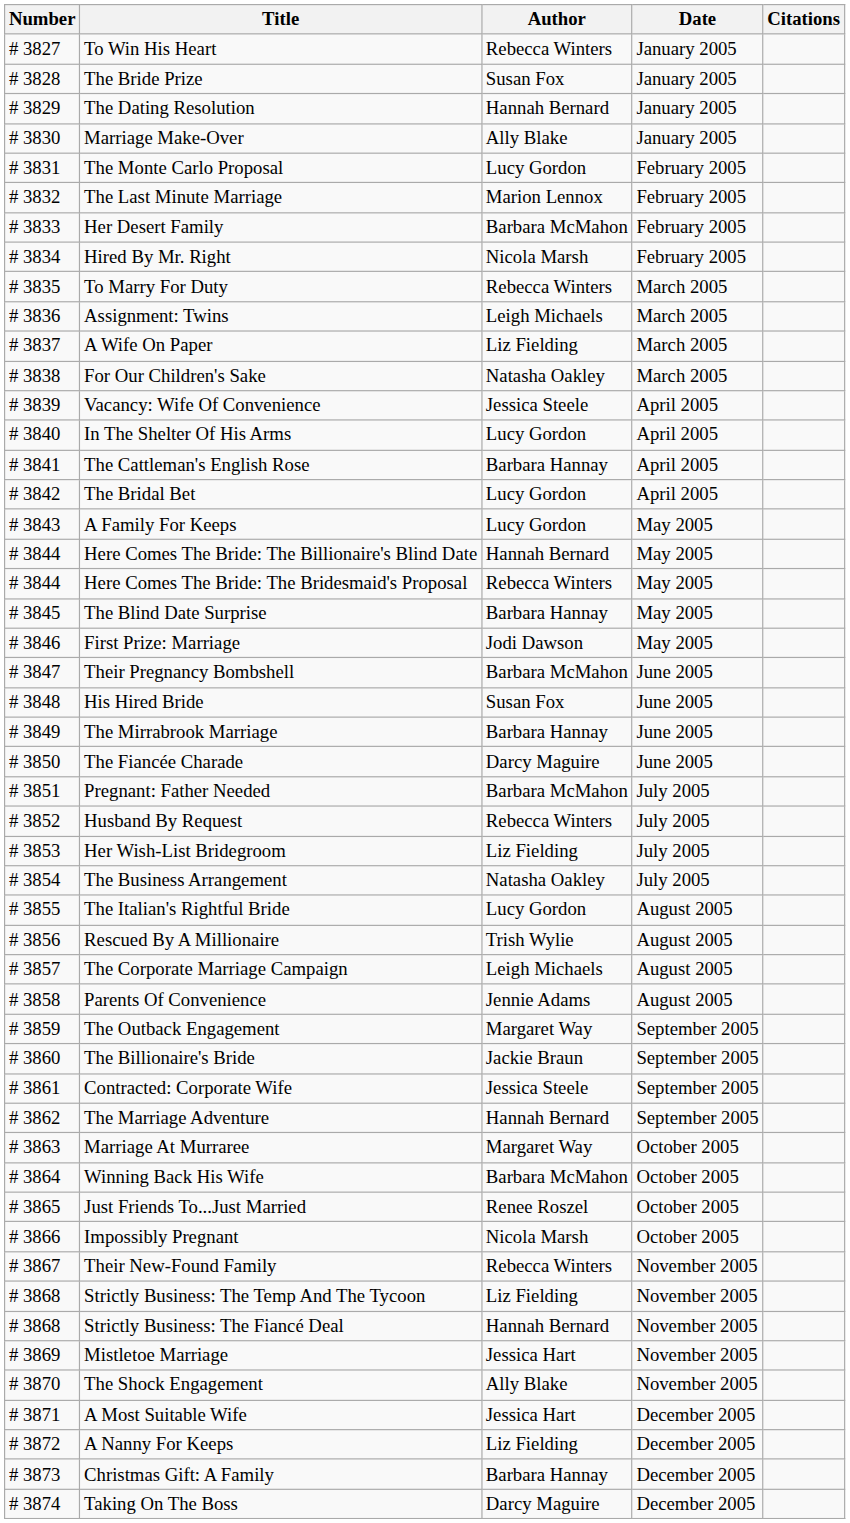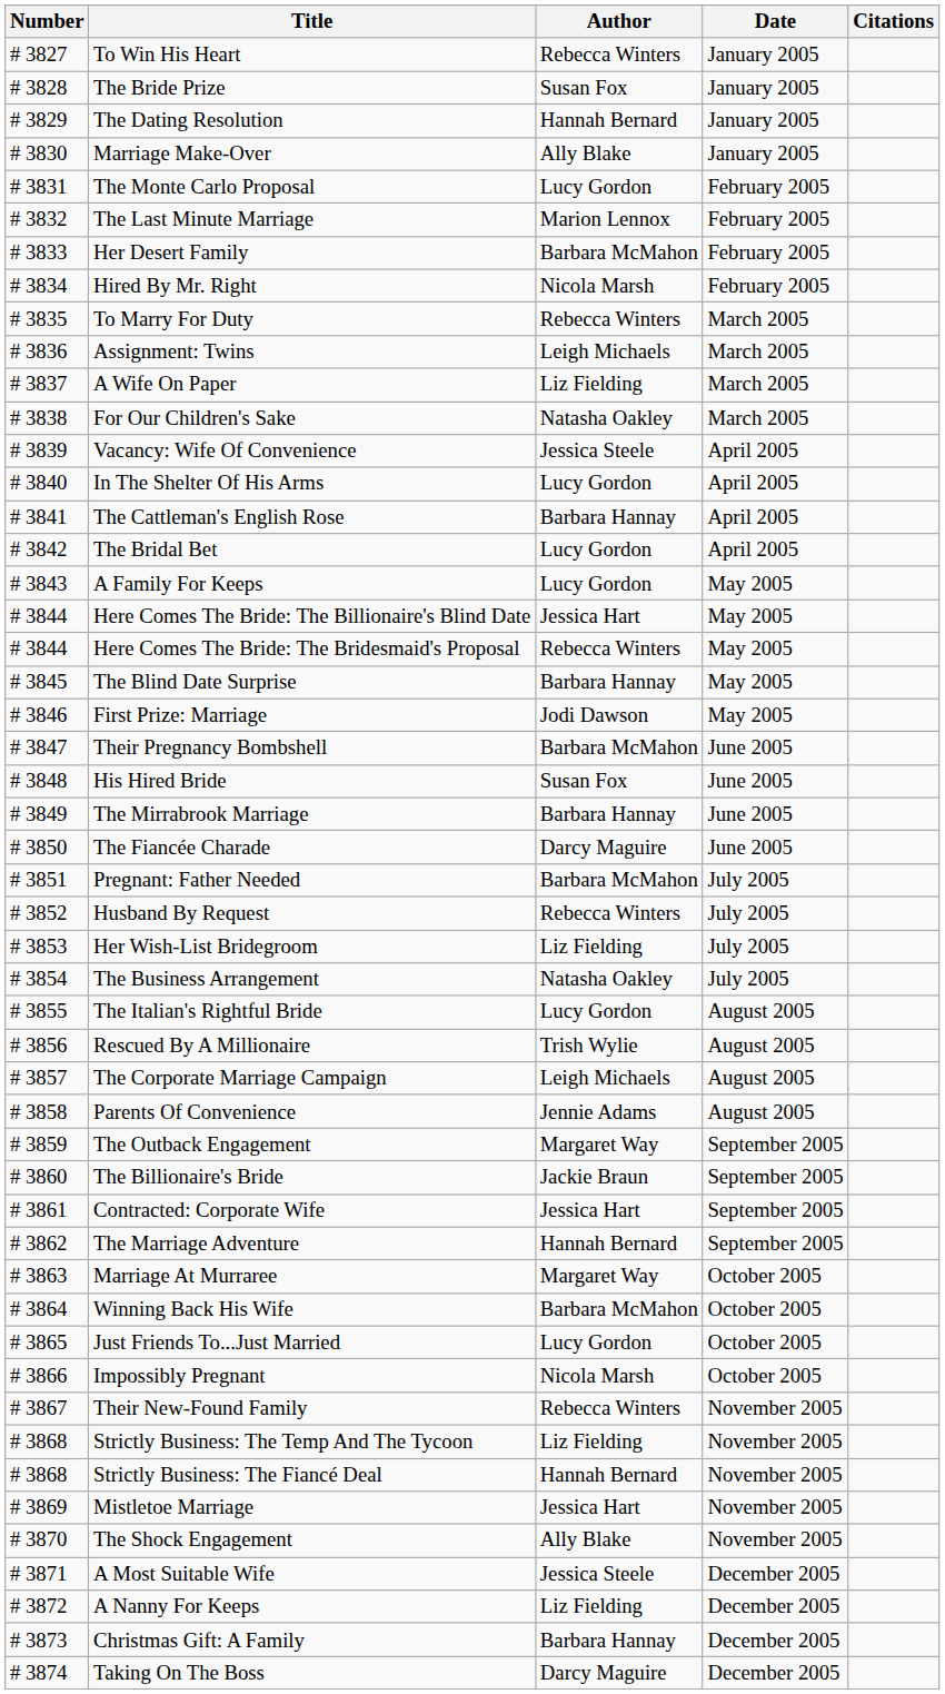 <table class="wikitable sortable">
 <tr>
 <th>Number</th>
 <th>Title</th>
 <th>Author</th>
 <th>Date</th>
 <th>Citations</th>
 </tr>
 <tr>
 <td># 3827</td>
 <td>To Win His Heart</td>
 <td>Rebecca Winters</td>
 <td>January 2005</td>
 <td></td>
 </tr>
 <tr>
 <td># 3828</td>
 <td>The Bride Prize</td>
 <td>Susan Fox</td>
 <td>January 2005</td>
 <td></td>
 </tr>
 <tr>
 <td># 3829</td>
 <td>The Dating Resolution</td>
 <td>Hannah Bernard</td>
 <td>January 2005</td>
 <td></td>
 </tr>
 <tr>
 <td># 3830</td>
 <td>Marriage Make-Over</td>
 <td>Ally Blake</td>
 <td>January 2005</td>
 <td></td>
 </tr>
 <tr>
 <td># 3831</td>
 <td>The Monte Carlo Proposal</td>
 <td>Lucy Gordon</td>
 <td>February 2005</td>
 <td></td>
 </tr>
 <tr>
 <td># 3832</td>
 <td>The Last Minute Marriage</td>
 <td>Marion Lennox</td>
 <td>February 2005</td>
 <td></td>
 </tr>
 <tr>
 <td># 3833</td>
 <td>Her Desert Family</td>
 <td>Barbara McMahon</td>
 <td>February 2005</td>
 <td></td>
 </tr>
 <tr>
 <td># 3834</td>
 <td>Hired By Mr. Right</td>
 <td>Nicola Marsh</td>
 <td>February 2005</td>
 <td></td>
 </tr>
 <tr>
 <td># 3835</td>
 <td>To Marry For Duty</td>
 <td>Rebecca Winters</td>
 <td>March 2005</td>
 <td></td>
 </tr>
 <tr>
 <td># 3836</td>
 <td>Assignment: Twins</td>
 <td>Leigh Michaels</td>
 <td>March 2005</td>
 <td></td>
 </tr>
 <tr>
 <td># 3837</td>
 <td>A Wife On Paper</td>
 <td>Liz Fielding</td>
 <td>March 2005</td>
 <td></td>
 </tr>
 <tr>
 <td># 3838</td>
 <td>For Our Children's Sake</td>
 <td>Natasha Oakley</td>
 <td>March 2005</td>
 <td></td>
 </tr>
 <tr>
 <td># 3839</td>
 <td>Vacancy: Wife Of Convenience</td>
 <td>Jessica Steele</td>
 <td>April 2005</td>
 <td></td>
 </tr>
 <tr>
 <td># 3840</td>
 <td>In The Shelter Of His Arms</td>
 <td>Lucy Gordon</td>
 <td>April 2005</td>
 <td></td>
 </tr>
 <tr>
 <td># 3841</td>
 <td>The Cattleman's English Rose</td>
 <td>Barbara Hannay</td>
 <td>April 2005</td>
 <td></td>
 </tr>
 <tr>
 <td># 3842</td>
 <td>The Bridal Bet</td>
 <td>Lucy Gordon</td>
 <td>April 2005</td>
 <td></td>
 </tr>
 <tr>
 <td># 3843</td>
 <td>A Family For Keeps</td>
 <td>Lucy Gordon</td>
 <td>May 2005</td>
 <td></td>
 </tr>
 <tr>
 <td># 3844</td>
 <td>Here Comes The Bride: The Billionaire's Blind Date</td>
-<td>Hannah Bernard</td>
+<td>Jessica Hart</td>
 <td>May 2005</td>
 <td></td>
 </tr>
 <tr>
 <td># 3844</td>
 <td>Here Comes The Bride: The Bridesmaid's Proposal</td>
 <td>Rebecca Winters</td>
 <td>May 2005</td>
 <td></td>
 </tr>
 <tr>
 <td># 3845</td>
 <td>The Blind Date Surprise</td>
 <td>Barbara Hannay</td>
 <td>May 2005</td>
 <td></td>
 </tr>
 <tr>
 <td># 3846</td>
 <td>First Prize: Marriage</td>
 <td>Jodi Dawson</td>
 <td>May 2005</td>
 <td></td>
 </tr>
 <tr>
 <td># 3847</td>
 <td>Their Pregnancy Bombshell</td>
 <td>Barbara McMahon</td>
 <td>June 2005</td>
 <td></td>
 </tr>
 <tr>
 <td># 3848</td>
 <td>His Hired Bride</td>
 <td>Susan Fox</td>
 <td>June 2005</td>
 <td></td>
 </tr>
 <tr>
 <td># 3849</td>
 <td>The Mirrabrook Marriage</td>
 <td>Barbara Hannay</td>
 <td>June 2005</td>
 <td></td>
 </tr>
 <tr>
 <td># 3850</td>
 <td>The Fiancée Charade</td>
 <td>Darcy Maguire</td>
 <td>June 2005</td>
 <td></td>
 </tr>
 <tr>
 <td># 3851</td>
 <td>Pregnant: Father Needed</td>
 <td>Barbara McMahon</td>
 <td>July 2005</td>
 <td></td>
 </tr>
 <tr>
 <td># 3852</td>
 <td>Husband By Request</td>
 <td>Rebecca Winters</td>
 <td>July 2005</td>
 <td></td>
 </tr>
 <tr>
 <td># 3853</td>
 <td>Her Wish-List Bridegroom</td>
 <td>Liz Fielding</td>
 <td>July 2005</td>
 <td></td>
 </tr>
 <tr>
 <td># 3854</td>
 <td>The Business Arrangement</td>
 <td>Natasha Oakley</td>
 <td>July 2005</td>
 <td></td>
 </tr>
 <tr>
 <td># 3855</td>
 <td>The Italian's Rightful Bride</td>
 <td>Lucy Gordon</td>
 <td>August 2005</td>
 <td></td>
 </tr>
 <tr>
 <td># 3856</td>
 <td>Rescued By A Millionaire</td>
 <td>Trish Wylie</td>
 <td>August 2005</td>
 <td></td>
 </tr>
 <tr>
 <td># 3857</td>
 <td>The Corporate Marriage Campaign</td>
 <td>Leigh Michaels</td>
 <td>August 2005</td>
 <td></td>
 </tr>
 <tr>
 <td># 3858</td>
 <td>Parents Of Convenience</td>
 <td>Jennie Adams</td>
 <td>August 2005</td>
 <td></td>
 </tr>
 <tr>
 <td># 3859</td>
 <td>The Outback Engagement</td>
 <td>Margaret Way</td>
 <td>September 2005</td>
 <td></td>
 </tr>
 <tr>
 <td># 3860</td>
 <td>The Billionaire's Bride</td>
 <td>Jackie Braun</td>
 <td>September 2005</td>
 <td></td>
 </tr>
 <tr>
 <td># 3861</td>
 <td>Contracted: Corporate Wife</td>
-<td>Jessica Steele</td>
+<td>Jessica Hart</td>
 <td>September 2005</td>
 <td></td>
 </tr>
 <tr>
 <td># 3862</td>
 <td>The Marriage Adventure</td>
 <td>Hannah Bernard</td>
 <td>September 2005</td>
 <td></td>
 </tr>
 <tr>
 <td># 3863</td>
 <td>Marriage At Murraree</td>
 <td>Margaret Way</td>
 <td>October 2005</td>
 <td></td>
 </tr>
 <tr>
 <td># 3864</td>
 <td>Winning Back His Wife</td>
 <td>Barbara McMahon</td>
 <td>October 2005</td>
 <td></td>
 </tr>
 <tr>
 <td># 3865</td>
 <td>Just Friends To...Just Married</td>
-<td>Renee Roszel</td>
+<td>Lucy Gordon</td>
 <td>October 2005</td>
 <td></td>
 </tr>
 <tr>
 <td># 3866</td>
 <td>Impossibly Pregnant</td>
 <td>Nicola Marsh</td>
 <td>October 2005</td>
 <td></td>
 </tr>
 <tr>
 <td># 3867</td>
 <td>Their New-Found Family</td>
 <td>Rebecca Winters</td>
 <td>November 2005</td>
 <td></td>
 </tr>
 <tr>
 <td># 3868</td>
 <td>Strictly Business: The Temp And The Tycoon</td>
 <td>Liz Fielding</td>
 <td>November 2005</td>
 <td></td>
 </tr>
 <tr>
 <td># 3868</td>
 <td>Strictly Business: The Fiancé Deal</td>
 <td>Hannah Bernard</td>
 <td>November 2005</td>
 <td></td>
 </tr>
 <tr>
 <td># 3869</td>
 <td>Mistletoe Marriage</td>
 <td>Jessica Hart</td>
 <td>November 2005</td>
 <td></td>
 </tr>
 <tr>
 <td># 3870</td>
 <td>The Shock Engagement</td>
 <td>Ally Blake</td>
 <td>November 2005</td>
 <td></td>
 </tr>
 <tr>
 <td># 3871</td>
 <td>A Most Suitable Wife</td>
-<td>Jessica Hart</td>
+<td>Jessica Steele</td>
 <td>December 2005</td>
 <td></td>
 </tr>
 <tr>
 <td># 3872</td>
 <td>A Nanny For Keeps</td>
 <td>Liz Fielding</td>
 <td>December 2005</td>
 <td></td>
 </tr>
 <tr>
 <td># 3873</td>
 <td>Christmas Gift: A Family</td>
 <td>Barbara Hannay</td>
 <td>December 2005</td>
 <td></td>
 </tr>
 <tr>
 <td># 3874</td>
 <td>Taking On The Boss</td>
 <td>Darcy Maguire</td>
 <td>December 2005</td>
 <td></td>
 </tr>
 <tr>
 </tr>
 </table>
